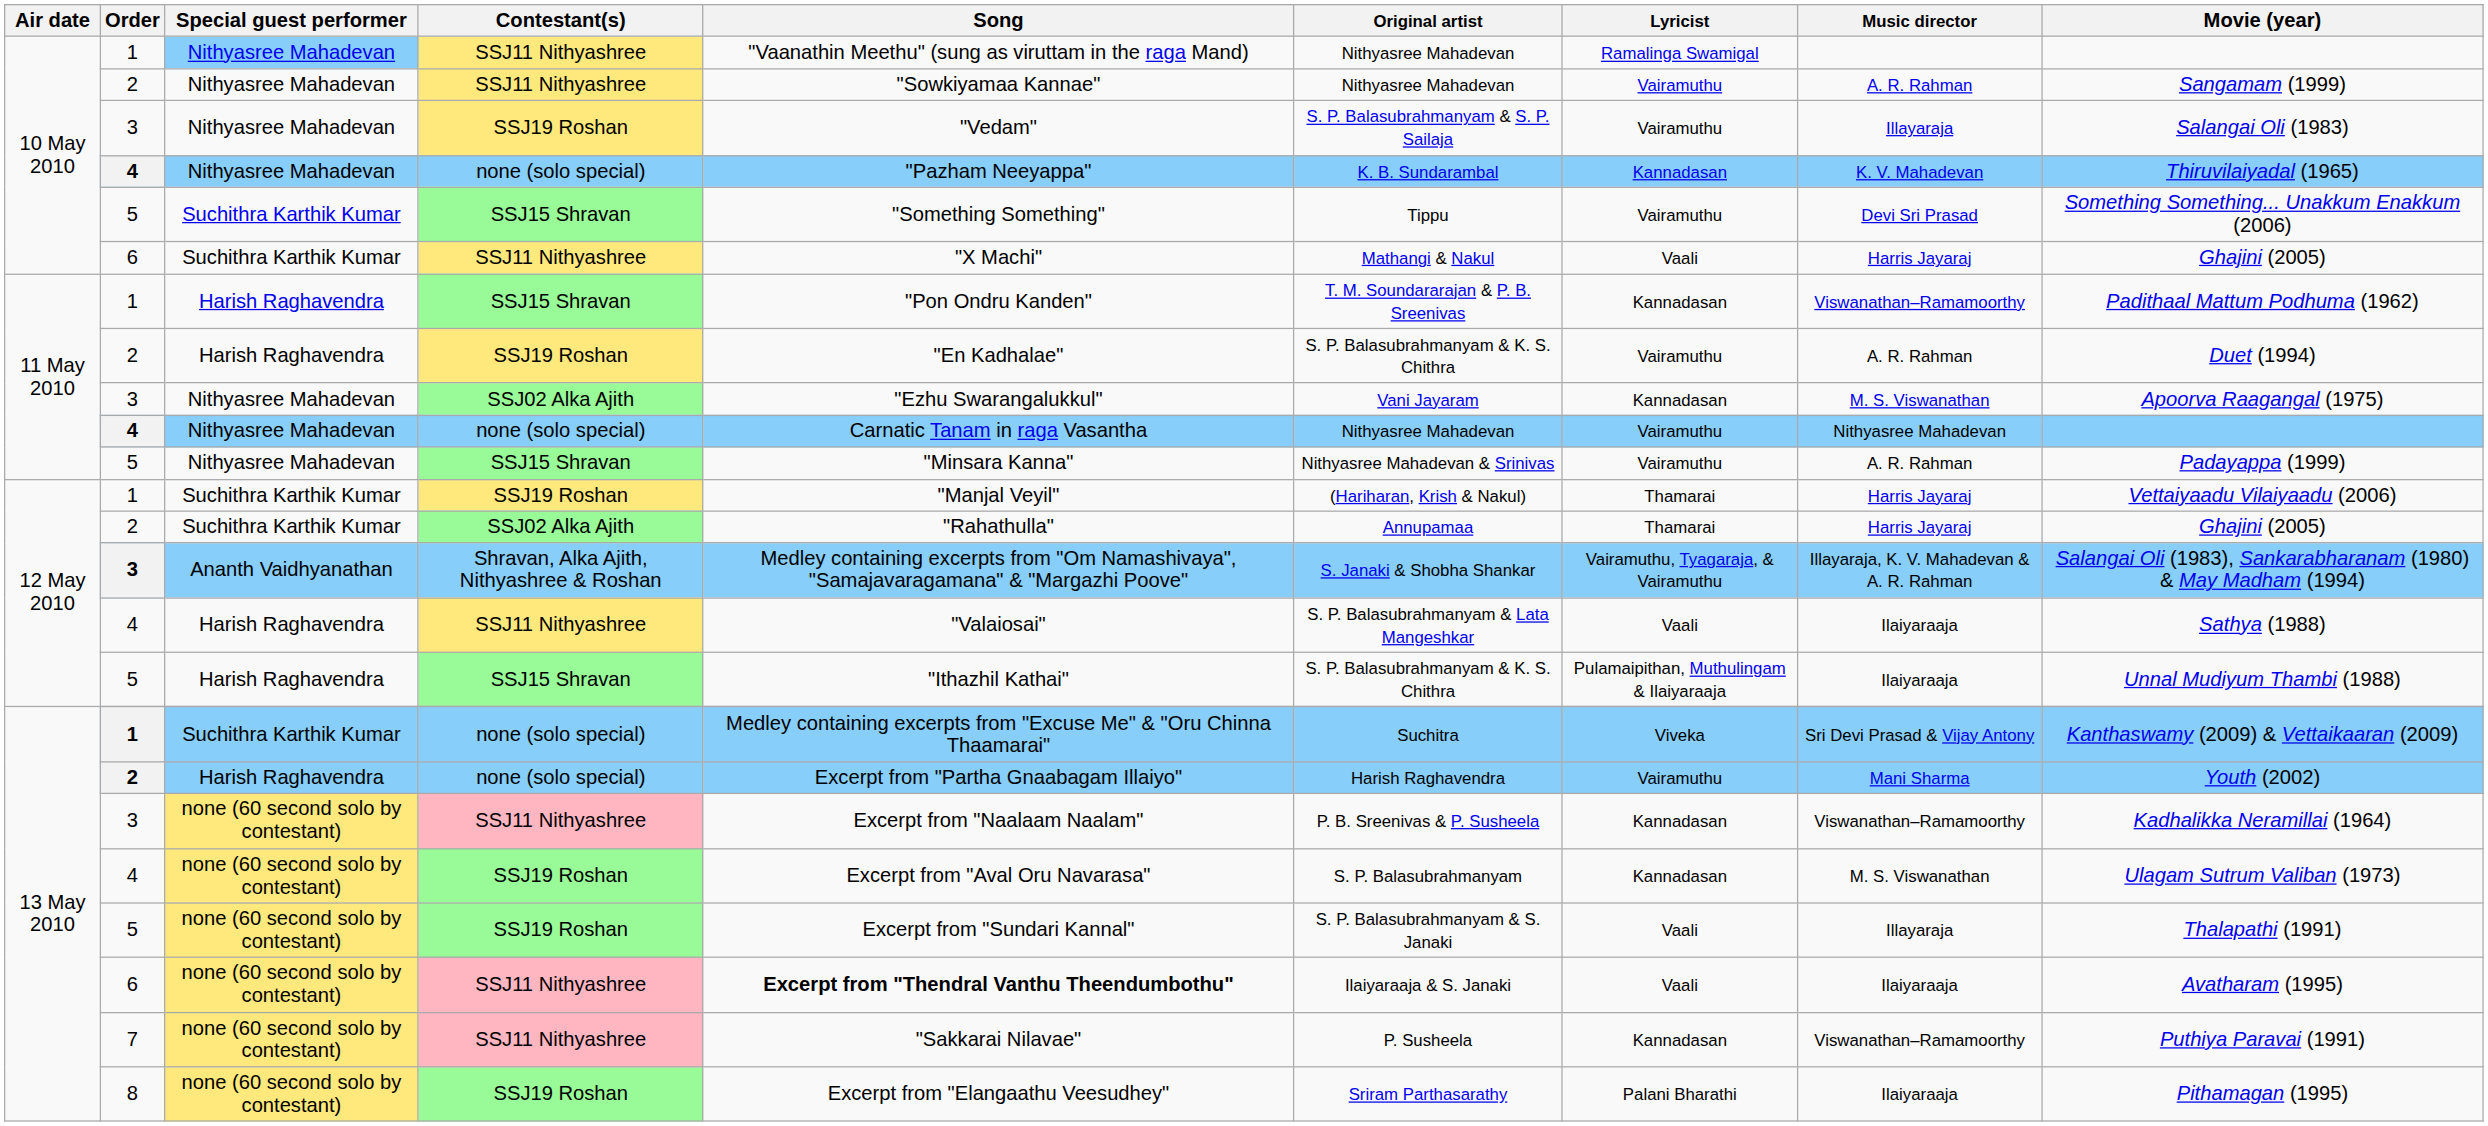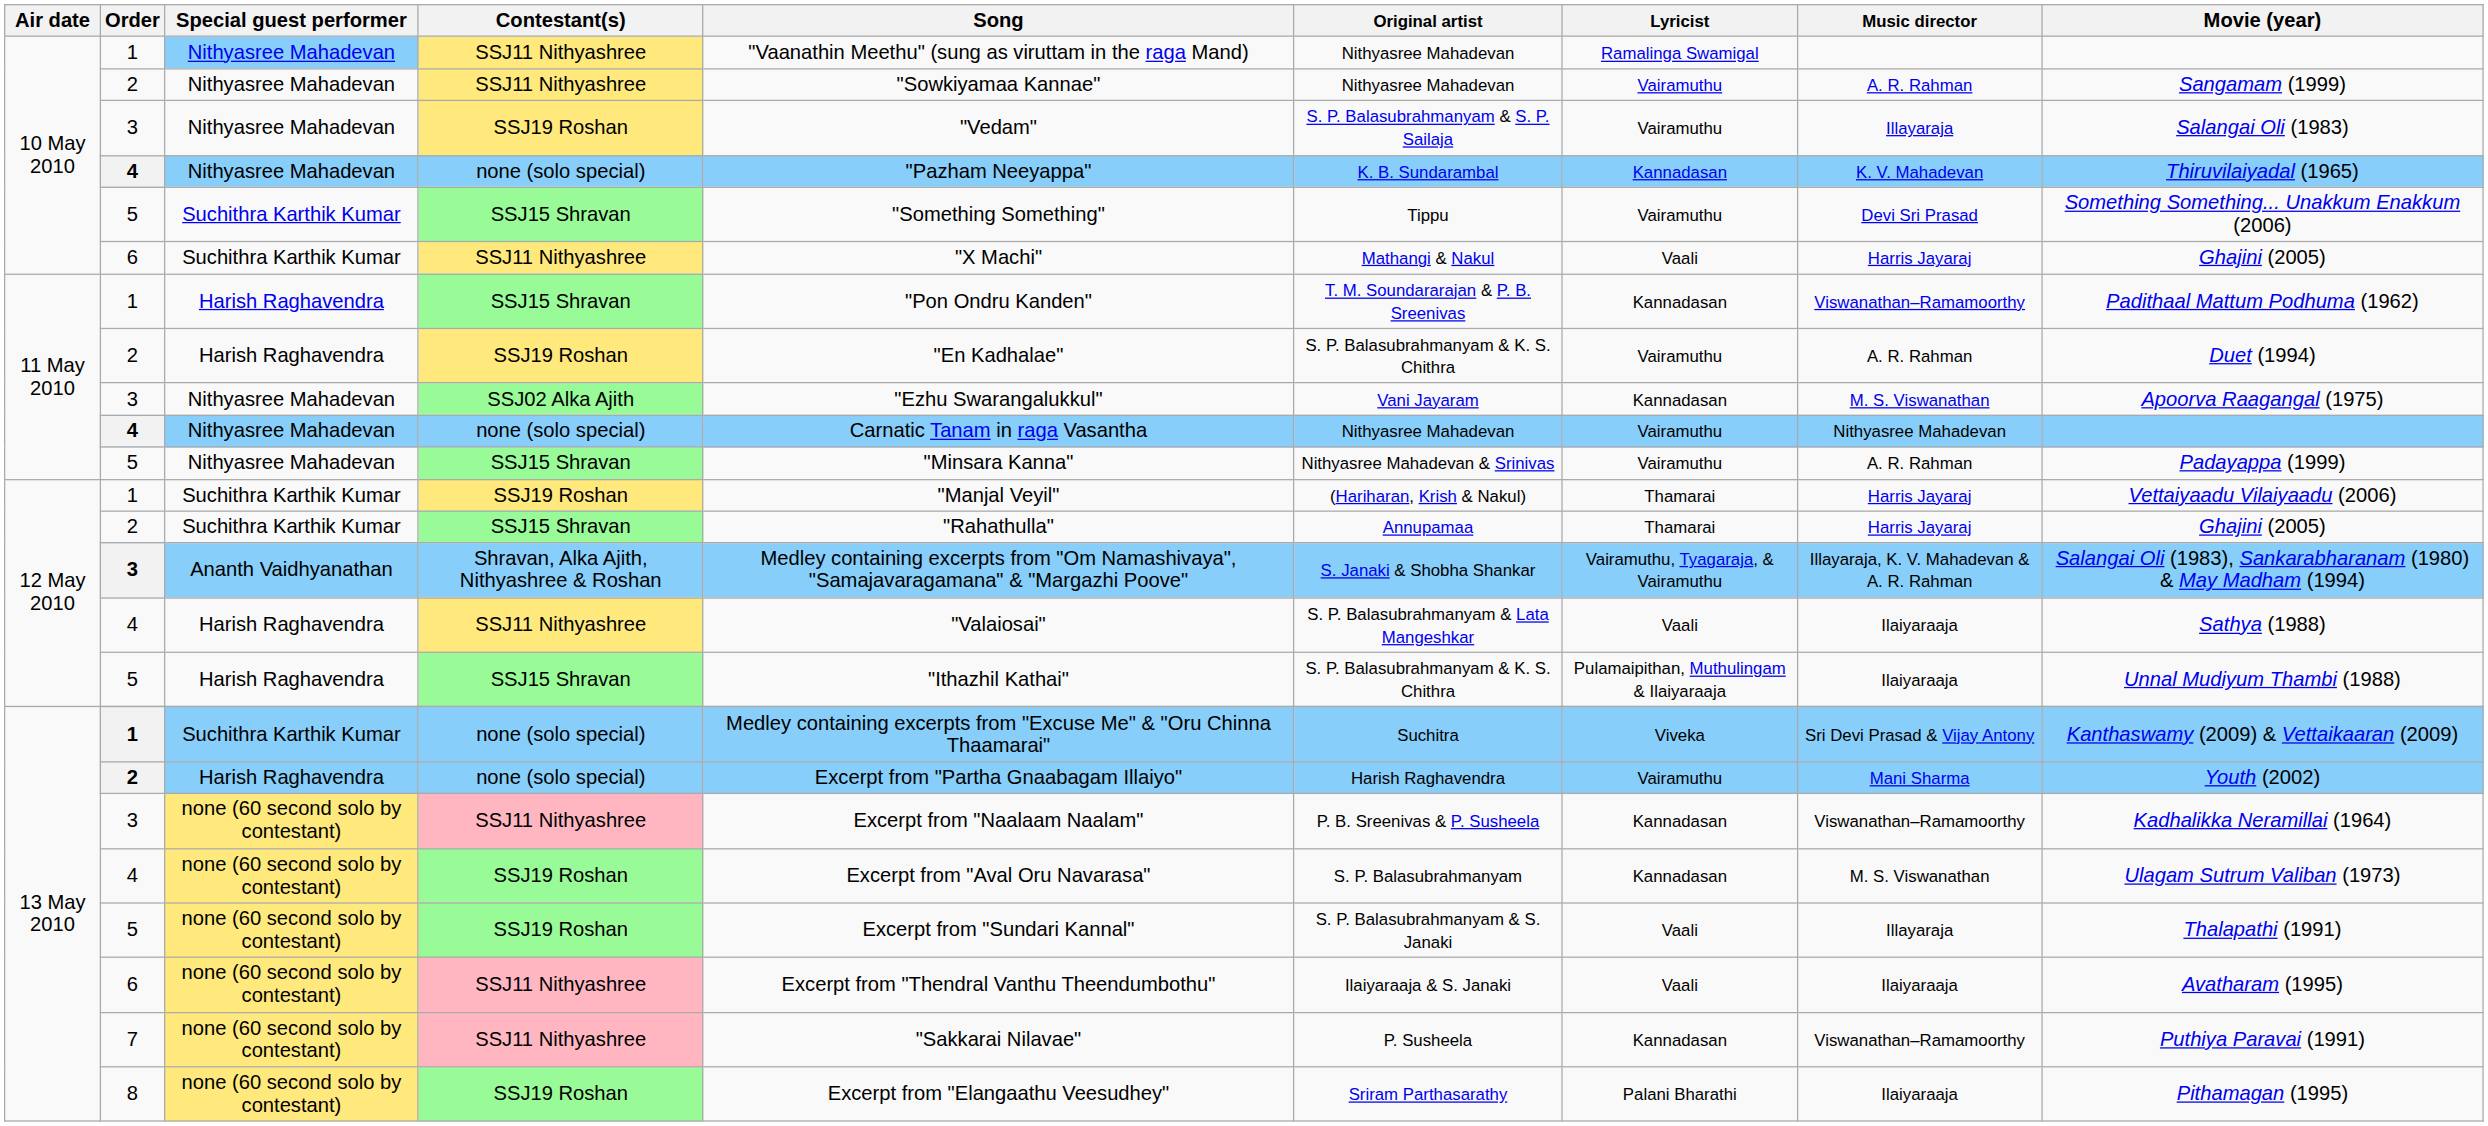 <table class="wikitable sortable sticky-header" style="text-align: center; width: auto;">
 <tr style="background:lightgrey; text-align:center;">
 <th>Air date</th>
 <th>Order</th>
 <th>Special guest performer</th>
 <th>Contestant(s)</th>
 <th>Song</th>
 <th><small>Original artist</small></th>
 <th><small>Lyricist</small></th>
 <th><small>Music director</small></th>
 <th>Movie (year)</th>
 </tr>
 <tr>
 <td rowspan=6>10 May 2010</td>
 <td>1</td>
 <td style="background:lightskyblue"><a href='#'>Nithyasree Mahadevan</a></td>
 <td style="background:#ffe87c;">SSJ11 Nithyashree</td>
 <td>"Vaanathin Meethu" (sung as viruttam in the <a href='#'>raga</a> Mand)</td>
 <td><small>Nithyasree Mahadevan</small></td>
 <td><small><a href='#'>Ramalinga Swamigal</a></small></td>
 <td></td>
 <td></td>
 </tr>
 <tr>
 <td>2</td>
 <td>Nithyasree Mahadevan</td>
 <td style="background:#ffe87c;">SSJ11 Nithyashree</td>
 <td>"Sowkiyamaa Kannae"</td>
 <td><small>Nithyasree Mahadevan</small></td>
 <td><small><a href='#'>Vairamuthu</a></small></td>
 <td><small><a href='#'>A. R. Rahman</a></small></td>
 <td><em><a href='#'>Sangamam</a></em> (1999)</td>
 </tr>
 <tr>
 <td>3</td>
 <td>Nithyasree Mahadevan</td>
 <td style="background:#ffe87c;">SSJ19 Roshan</td>
 <td>"Vedam"</td>
 <td><small><a href='#'>S. P. Balasubrahmanyam</a> & <a href='#'>S. P. Sailaja</a></small></td>
 <td><small>Vairamuthu</small></td>
 <td><small><a href='#'>Illayaraja</a></small></td>
 <td><em><a href='#'>Salangai Oli</a></em> (1983)</td>
 </tr>
 <tr style="background:lightskyblue">
 <th scope="row">4</th>
 <td>Nithyasree Mahadevan</td>
 <td>none (solo special)</td>
 <td>"Pazham Neeyappa"</td>
 <td><small><a href='#'>K. B. Sundarambal</a></small></td>
 <td><small> <a href='#'>Kannadasan</a></small></td>
 <td><small><a href='#'>K. V. Mahadevan</a></small></td>
 <td><em><a href='#'>Thiruvilaiyadal</a></em> (1965)</td>
 </tr>
 <tr>
 <td>5</td>
 <td><a href='#'>Suchithra Karthik Kumar</a></td>
 <td style="background:palegreen">SSJ15 Shravan</td>
 <td>"Something Something"</td>
 <td><small> Tippu</small></td>
 <td><small>Vairamuthu</small></td>
 <td><small><a href='#'>Devi Sri Prasad</a></small></td>
 <td><em><a href='#'>Something Something... Unakkum Enakkum</a></em> (2006)</td>
 </tr>
 <tr>
 <td>6</td>
 <td>Suchithra Karthik Kumar</td>
 <td style="background:#ffe87c;">SSJ11 Nithyashree</td>
 <td>"X Machi"</td>
 <td><small><a href='#'>Mathangi</a> & <a href='#'>Nakul</a></small></td>
 <td><small>Vaali</small></td>
 <td><small><a href='#'>Harris Jayaraj</a></small></td>
 <td><em><a href='#'>Ghajini</a></em> (2005)</td>
 </tr>
 <tr>
 <td rowspan=5>11 May 2010</td>
 <td>1</td>
 <td><a href='#'>Harish Raghavendra</a></td>
 <td style="background:palegreen">SSJ15 Shravan</td>
 <td>"Pon Ondru Kanden"</td>
 <td><small><a href='#'>T. M. Soundararajan</a> & <a href='#'>P. B. Sreenivas</a></small></td>
 <td><small>Kannadasan</small></td>
 <td><small><a href='#'>Viswanathan–Ramamoorthy</a></small></td>
 <td><em><a href='#'>Padithaal Mattum Podhuma</a></em> (1962)</td>
 </tr>
 <tr>
 <td>2</td>
 <td>Harish Raghavendra</td>
 <td style="background:#ffe87c;">SSJ19 Roshan</td>
 <td>"En Kadhalae"</td>
 <td><small>S. P. Balasubrahmanyam & K. S. Chithra</small></td>
 <td><small>Vairamuthu</small></td>
 <td><small>A. R. Rahman</small></td>
 <td><em><a href='#'>Duet</a></em> (1994)</td>
 </tr>
 <tr>
 <td>3</td>
 <td>Nithyasree Mahadevan</td>
 <td style="background:palegreen">SSJ02 Alka Ajith</td>
 <td>"Ezhu Swarangalukkul"</td>
 <td><small><a href='#'>Vani Jayaram</a></small></td>
 <td><small>Kannadasan</small></td>
 <td><small><a href='#'>M. S. Viswanathan</a></small></td>
 <td><em><a href='#'>Apoorva Raagangal</a></em> (1975)</td>
 </tr>
 <tr style="background:lightskyblue">
 <th scope="row">4</th>
 <td>Nithyasree Mahadevan</td>
 <td>none (solo special)</td>
 <td>Carnatic <a href='#'>Tanam</a> in <a href='#'>raga</a> Vasantha</td>
 <td><small>Nithyasree Mahadevan</small></td>
 <td><small>Vairamuthu</small></td>
 <td><small>Nithyasree Mahadevan</small></td>
 <td></td>
 </tr>
 <tr>
 <td>5</td>
 <td>Nithyasree Mahadevan</td>
 <td style="background:palegreen">SSJ15 Shravan</td>
 <td>"Minsara Kanna"</td>
 <td><small>Nithyasree Mahadevan & <a href='#'>Srinivas</a></small></td>
 <td><small>Vairamuthu</small></td>
 <td><small>A. R. Rahman</small></td>
 <td><em><a href='#'>Padayappa</a></em> (1999)</td>
 </tr>
 <tr>
 <td rowspan=5>12 May 2010</td>
 <td>1</td>
 <td>Suchithra Karthik Kumar</td>
 <td style="background:#ffe87c;">SSJ19 Roshan</td>
 <td>"Manjal Veyil"</td>
 <td><small>(<a href='#'>Hariharan</a>, <a href='#'>Krish</a> & Nakul)</small></td>
 <td><small>Thamarai</small></td>
 <td><small><a href='#'>Harris Jayaraj</a></small></td>
 <td><em><a href='#'>Vettaiyaadu Vilaiyaadu</a></em> (2006)</td>
 </tr>
 <tr>
 <td>2</td>
 <td>Suchithra Karthik Kumar</td>
-<td style="background:palegreen">SSJ02 Alka Ajith</td>
+<td style="background:palegreen">SSJ15 Shravan</td>
 <td>"Rahathulla"</td>
 <td><small><a href='#'>Annupamaa</a></small></td>
 <td><small>Thamarai</small></td>
 <td><small><a href='#'>Harris Jayaraj</a></small></td>
 <td><em><a href='#'>Ghajini</a></em> (2005)</td>
 </tr>
 <tr style="background:lightskyblue">
 <th scope="row">3</th>
 <td>Ananth Vaidhyanathan</td>
 <td>Shravan, Alka Ajith, Nithyashree & Roshan</td>
 <td>Medley containing excerpts from "Om Namashivaya", "Samajavaragamana" & "Margazhi Poove"</td>
 <td><small><a href='#'>S. Janaki</a> & Shobha Shankar</small></td>
 <td><small>Vairamuthu, <a href='#'>Tyagaraja</a>, & Vairamuthu</small></td>
 <td><small>Illayaraja, K. V. Mahadevan & A. R. Rahman</small></td>
 <td><em><a href='#'>Salangai Oli</a></em> (1983), <em><a href='#'>Sankarabharanam</a></em> (1980) & <em><a href='#'>May Madham</a></em> (1994)</td>
 </tr>
 <tr>
 <td>4</td>
 <td>Harish Raghavendra</td>
 <td style="background:#ffe87c;">SSJ11 Nithyashree</td>
 <td>"Valaiosai"</td>
 <td><small>S. P. Balasubrahmanyam & <a href='#'>Lata Mangeshkar</a></small></td>
 <td><small>Vaali</small></td>
 <td><small>Ilaiyaraaja</small></td>
 <td><em><a href='#'>Sathya</a></em> (1988)</td>
 </tr>
 <tr>
 <td>5</td>
 <td>Harish Raghavendra</td>
 <td style="background:palegreen">SSJ15 Shravan</td>
 <td>"Ithazhil Kathai"</td>
 <td><small>S. P. Balasubrahmanyam & K. S. Chithra</small></td>
 <td><small>Pulamaipithan, <a href='#'>Muthulingam</a> & Ilaiyaraaja</small></td>
 <td><small>Ilaiyaraaja</small></td>
 <td><em><a href='#'>Unnal Mudiyum Thambi</a></em> (1988)</td>
 </tr>
 <tr>
 <td rowspan=9>13 May 2010</td>
 </tr>
 <tr style="background:lightskyblue">
 <th scope="row">1</th>
 <td>Suchithra Karthik Kumar</td>
 <td>none (solo special)</td>
 <td>Medley containing excerpts from "Excuse Me" & "Oru Chinna Thaamarai"</td>
 <td><small>Suchitra</small></td>
 <td><small>Viveka</small></td>
 <td><small>Sri Devi Prasad & <a href='#'>Vijay Antony</a></small></td>
 <td><em><a href='#'>Kanthaswamy</a></em> (2009) & <em><a href='#'>Vettaikaaran</a></em> (2009)</td>
 </tr>
 <tr style="background:lightskyblue">
 <th scope="row">2</th>
 <td>Harish Raghavendra</td>
 <td>none (solo special)</td>
 <td>Excerpt from "Partha Gnaabagam Illaiyo"</td>
 <td><small>Harish Raghavendra</small></td>
 <td><small>Vairamuthu</small></td>
 <td><small><a href='#'>Mani Sharma</a></small></td>
 <td><em><a href='#'>Youth</a></em> (2002)</td>
 </tr>
 <tr>
 <td>3</td>
 <td style="background:#ffe87c;">none (60 second solo by contestant)</td>
 <td style="background:lightpink">SSJ11 Nithyashree</td>
 <td>Excerpt from "Naalaam Naalam"</td>
 <td><small>P. B. Sreenivas & <a href='#'>P. Susheela</a></small></td>
 <td><small>Kannadasan</small></td>
 <td><small>Viswanathan–Ramamoorthy</small></td>
 <td><em><a href='#'>Kadhalikka Neramillai</a></em> (1964)</td>
 </tr>
 <tr>
 <td>4</td>
 <td style="background:#ffe87c;">none (60 second solo by contestant)</td>
 <td style="background:palegreen">SSJ19 Roshan</td>
 <td>Excerpt from "Aval Oru Navarasa"</td>
 <td><small>S. P. Balasubrahmanyam</small></td>
 <td><small>Kannadasan</small></td>
 <td><small>M. S. Viswanathan</small></td>
 <td><em><a href='#'>Ulagam Sutrum Valiban</a></em> (1973)</td>
 </tr>
 <tr>
 <td>5</td>
 <td style="background:#ffe87c;">none (60 second solo by contestant)</td>
 <td style="background:palegreen">SSJ19 Roshan</td>
 <td>Excerpt from "Sundari Kannal"</td>
 <td><small>S. P. Balasubrahmanyam & S. Janaki</small></td>
 <td><small>Vaali</small></td>
 <td><small>Illayaraja</small></td>
 <td><em><a href='#'>Thalapathi</a></em> (1991)</td>
 </tr>
 <tr>
 <td>6</td>
 <td style="background:#ffe87c;">none (60 second solo by contestant)</td>
 <td style="background:lightpink">SSJ11 Nithyashree</td>
-<td><strong>Excerpt from "Thendral Vanthu Theendumbothu"</strong></td>
+<td>Excerpt from "Thendral Vanthu Theendumbothu"</td>
 <td><small>Ilaiyaraaja & S. Janaki</small></td>
 <td><small>Vaali</small></td>
 <td><small>Ilaiyaraaja</small></td>
 <td><em><a href='#'>Avatharam</a></em> (1995)</td>
 </tr>
 <tr>
 <td>7</td>
 <td style="background:#ffe87c;">none (60 second solo by contestant)</td>
 <td style="background:lightpink">SSJ11 Nithyashree</td>
 <td>"Sakkarai Nilavae"</td>
 <td><small>P. Susheela</small></td>
 <td><small>Kannadasan</small></td>
 <td><small>Viswanathan–Ramamoorthy</small></td>
 <td><em><a href='#'>Puthiya Paravai</a></em> (1991)</td>
 </tr>
 <tr>
 <td>8</td>
 <td style="background:#ffe87c;">none (60 second solo by contestant)</td>
 <td style="background:palegreen">SSJ19 Roshan</td>
 <td>Excerpt from "Elangaathu Veesudhey"</td>
 <td><small><a href='#'>Sriram Parthasarathy</a></small></td>
 <td><small>Palani Bharathi</small></td>
 <td><small>Ilaiyaraaja</small></td>
 <td><em><a href='#'>Pithamagan</a></em> (1995)</td>
 </tr>
 </table>
